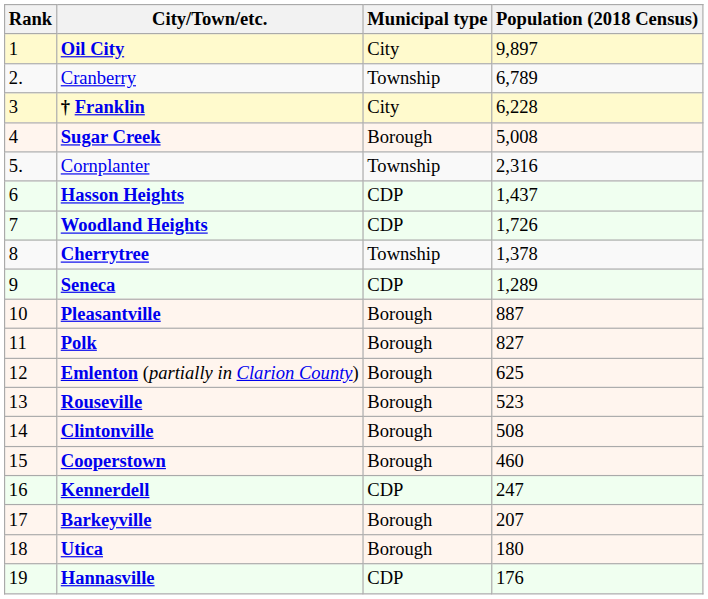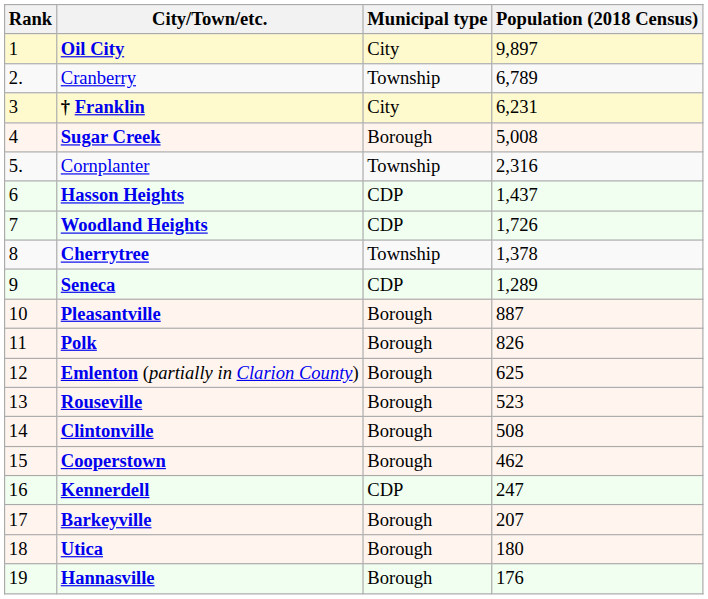 <table class="wikitable sortable">
 <tr>
 <th>Rank</th>
 <th>City/Town/etc.</th>
 <th>Municipal type</th>
 <th>Population (2018 Census)</th>
 </tr>
 <tr style="background-color:#FFFACD;">
 <td>1</td>
 <td><strong><a href='#'>Oil City</a></strong></td>
 <td>City</td>
 <td>9,897</td>
 </tr>
 <tr>
 <td>2.</td>
 <td><a href='#'>Cranberry</a></td>
 <td>Township</td>
 <td>6,789</td>
 </tr>
 <tr style="background-color:#FFFACD;">
 <td>3</td>
 <td><strong>†</strong> <strong><a href='#'>Franklin</a></strong></td>
 <td>City</td>
-<td>6,228</td>
+<td>6,231</td>
 </tr>
 <tr style="background-color:#FFF5EE;">
 <td>4</td>
 <td><strong><a href='#'>Sugar Creek</a></strong></td>
 <td>Borough</td>
 <td>5,008</td>
 </tr>
 <tr>
 <td>5.</td>
 <td><a href='#'>Cornplanter</a></td>
 <td>Township</td>
 <td>2,316</td>
 </tr>
 <tr style="background-color:#F0FFF0;">
 <td>6</td>
 <td><strong><a href='#'>Hasson Heights</a></strong></td>
 <td>CDP</td>
 <td>1,437</td>
 </tr>
 <tr style="background-color:#F0FFF0;">
 <td>7</td>
 <td><strong><a href='#'>Woodland Heights</a></strong></td>
 <td>CDP</td>
 <td>1,726</td>
 </tr>
 <tr>
 <td>8</td>
 <td><strong><a href='#'>Cherrytree</a></strong></td>
 <td>Township</td>
 <td>1,378</td>
 </tr>
 <tr style="background-color:#F0FFF0;">
 <td>9</td>
 <td><strong><a href='#'>Seneca</a></strong></td>
 <td>CDP</td>
 <td>1,289</td>
 </tr>
 <tr style="background-color:#FFF5EE;">
 <td>10</td>
 <td><strong><a href='#'>Pleasantville</a></strong></td>
 <td>Borough</td>
 <td>887</td>
 </tr>
 <tr style="background-color:#FFF5EE;">
 <td>11</td>
 <td><strong><a href='#'>Polk</a></strong></td>
 <td>Borough</td>
-<td>827</td>
+<td>826</td>
 </tr>
 <tr style="background-color:#FFF5EE;">
 <td>12</td>
 <td><strong><a href='#'>Emlenton</a></strong> (<em>partially in <a href='#'>Clarion County</a></em>)</td>
 <td>Borough</td>
 <td>625</td>
 </tr>
 <tr style="background-color:#FFF5EE;">
 <td>13</td>
 <td><strong><a href='#'>Rouseville</a></strong></td>
 <td>Borough</td>
 <td>523</td>
 </tr>
 <tr style="background-color:#FFF5EE;">
 <td>14</td>
 <td><strong><a href='#'>Clintonville</a></strong></td>
 <td>Borough</td>
 <td>508</td>
 </tr>
 <tr style="background-color:#FFF5EE;">
 <td>15</td>
 <td><strong><a href='#'>Cooperstown</a></strong></td>
 <td>Borough</td>
-<td>460</td>
+<td>462</td>
 </tr>
 <tr style="background-color:#F0FFF0;">
 <td>16</td>
 <td><strong><a href='#'>Kennerdell</a></strong></td>
 <td>CDP</td>
 <td>247</td>
 </tr>
 <tr style="background-color:#FFF5EE;">
 <td>17</td>
 <td><strong><a href='#'>Barkeyville</a></strong></td>
 <td>Borough</td>
 <td>207</td>
 </tr>
 <tr style="background-color:#FFF5EE;">
 <td>18</td>
 <td><strong><a href='#'>Utica</a></strong></td>
 <td>Borough</td>
 <td>180</td>
 </tr>
 <tr style="background-color:#F0FFF0;">
 <td>19</td>
 <td><strong><a href='#'>Hannasville</a></strong></td>
-<td>CDP</td>
+<td>Borough</td>
 <td>176</td>
 </tr>
 </table>
